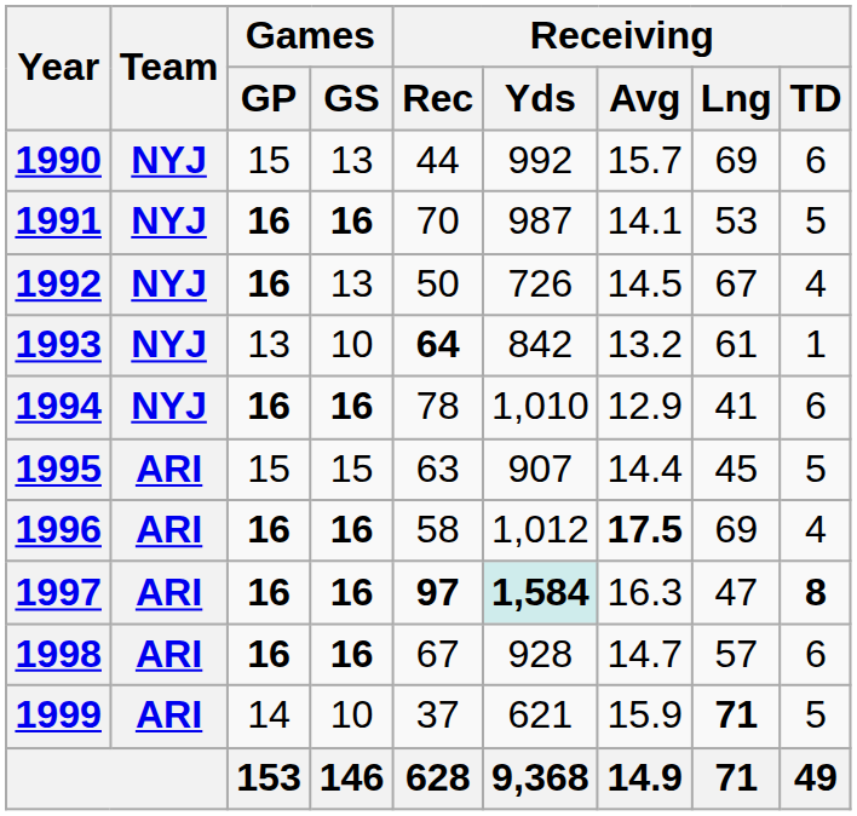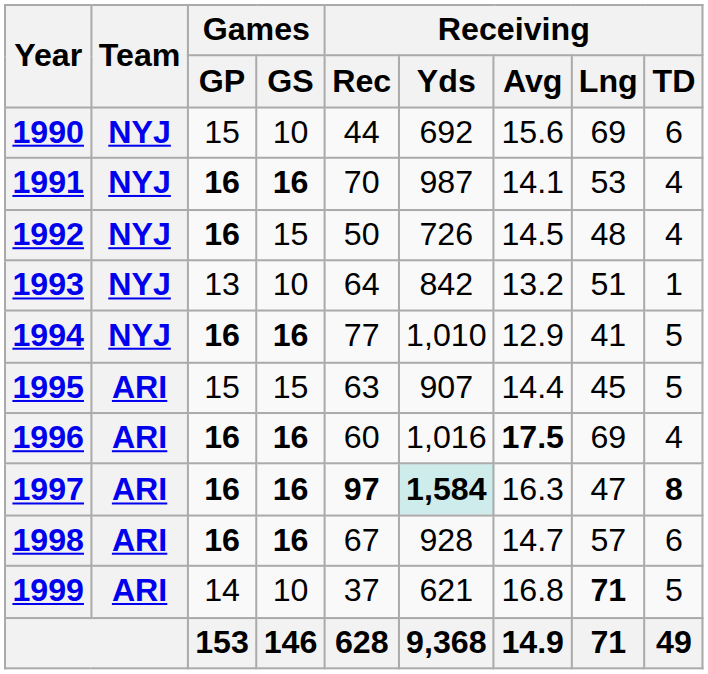 <table class="wikitable" style="text-align:center;">
 <tr>
 <th rowspan="2">Year</th>
 <th rowspan="2">Team</th>
 <th colspan="2">Games</th>
 <th colspan="5">Receiving</th>
 </tr>
 <tr>
 <th>GP</th>
 <th>GS</th>
 <th>Rec</th>
 <th>Yds</th>
 <th>Avg</th>
 <th>Lng</th>
 <th>TD</th>
 </tr>
 <tr>
 <th><a href='#'>1990</a></th>
 <th><a href='#'>NYJ</a></th>
 <td>15</td>
-<td>13</td>
+<td>10</td>
 <td>44</td>
-<td>992</td>
-<td>15.7</td>
+<td>692</td>
+<td>15.6</td>
 <td>69</td>
 <td>6</td>
 </tr>
 <tr>
 <th><a href='#'>1991</a></th>
 <th><a href='#'>NYJ</a></th>
 <td><strong>16</strong></td>
 <td><strong>16</strong></td>
 <td>70</td>
 <td>987</td>
 <td>14.1</td>
 <td>53</td>
-<td>5</td>
+<td>4</td>
 </tr>
 <tr>
 <th><a href='#'>1992</a></th>
 <th><a href='#'>NYJ</a></th>
 <td><strong>16</strong></td>
-<td>13</td>
+<td>15</td>
 <td>50</td>
 <td>726</td>
 <td>14.5</td>
-<td>67</td>
+<td>48</td>
 <td>4</td>
 </tr>
 <tr>
 <th><a href='#'>1993</a></th>
 <th><a href='#'>NYJ</a></th>
 <td>13</td>
 <td>10</td>
-<td><strong>64</strong></td>
+<td>64</td>
 <td>842</td>
 <td>13.2</td>
-<td>61</td>
+<td>51</td>
 <td>1</td>
 </tr>
 <tr>
 <th><a href='#'>1994</a></th>
 <th><a href='#'>NYJ</a></th>
 <td><strong>16</strong></td>
 <td><strong>16</strong></td>
-<td>78</td>
+<td>77</td>
 <td>1,010</td>
 <td>12.9</td>
 <td>41</td>
-<td>6</td>
+<td>5</td>
 </tr>
 <tr>
 <th><a href='#'>1995</a></th>
 <th><a href='#'>ARI</a></th>
 <td>15</td>
 <td>15</td>
 <td>63</td>
 <td>907</td>
 <td>14.4</td>
 <td>45</td>
 <td>5</td>
 </tr>
 <tr>
 <th><a href='#'>1996</a></th>
 <th><a href='#'>ARI</a></th>
 <td><strong>16</strong></td>
 <td><strong>16</strong></td>
-<td>58</td>
-<td>1,012</td>
+<td>60</td>
+<td>1,016</td>
 <td><strong>17.5</strong></td>
 <td>69</td>
 <td>4</td>
 </tr>
 <tr>
 <th><a href='#'>1997</a></th>
 <th><a href='#'>ARI</a></th>
 <td><strong>16</strong></td>
 <td><strong>16</strong></td>
 <td><strong>97</strong></td>
 <td style="background:#cfecec;"><strong>1,584</strong></td>
 <td>16.3</td>
 <td>47</td>
 <td><strong>8</strong></td>
 </tr>
 <tr>
 <th><a href='#'>1998</a></th>
 <th><a href='#'>ARI</a></th>
 <td><strong>16</strong></td>
 <td><strong>16</strong></td>
 <td>67</td>
 <td>928</td>
 <td>14.7</td>
 <td>57</td>
 <td>6</td>
 </tr>
 <tr>
 <th><a href='#'>1999</a></th>
 <th><a href='#'>ARI</a></th>
 <td>14</td>
 <td>10</td>
 <td>37</td>
 <td>621</td>
-<td>15.9</td>
+<td>16.8</td>
 <td><strong>71</strong></td>
 <td>5</td>
 </tr>
 <tr>
 <th colspan="2"></th>
 <th>153</th>
 <th>146</th>
 <th>628</th>
 <th>9,368</th>
 <th>14.9</th>
 <th>71</th>
 <th>49</th>
 </tr>
 </table>
